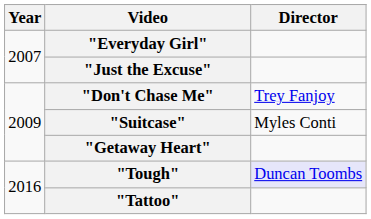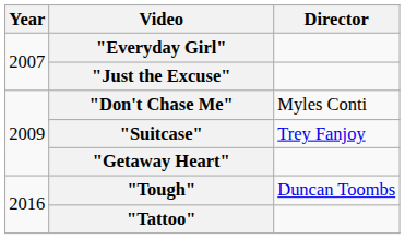 <table class="wikitable plainrowheaders">
 <tr>
 <th>Year</th>
 <th style="width:12em;">Video</th>
 <th>Director</th>
 </tr>
 <tr>
 <td rowspan="2">2007</td>
 <th scope="row">"Everyday Girl"</th>
 <td></td>
 </tr>
 <tr>
 <th scope="row">"Just the Excuse"</th>
 <td></td>
 </tr>
 <tr>
 <td rowspan="3">2009</td>
 <th scope="row">"Don't Chase Me"</th>
-<td><a href='#'>Trey Fanjoy</a></td>
+<td>Myles Conti</td>
 </tr>
 <tr>
 <th scope="row">"Suitcase"</th>
-<td>Myles Conti</td>
+<td><a href='#'>Trey Fanjoy</a></td>
 </tr>
 <tr>
 <th scope="row">"Getaway Heart"</th>
 <td></td>
 </tr>
 <tr>
 <td rowspan="2">2016</td>
 <th scope="row">"Tough"</th>
-<td style="background: lavender;"><a href='#'>Duncan Toombs</a></td>
+<td><a href='#'>Duncan Toombs</a></td>
 </tr>
 <tr>
 <th scope="row">"Tattoo"</th>
 <td></td>
 </tr>
 </table>
